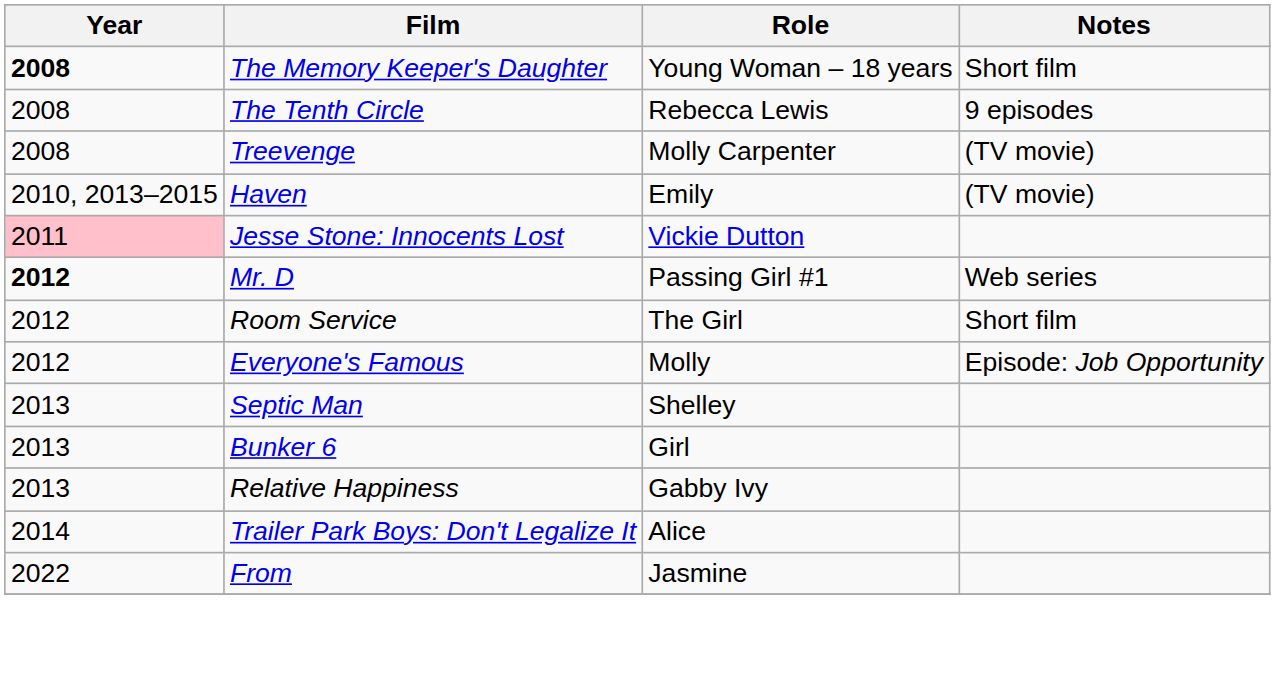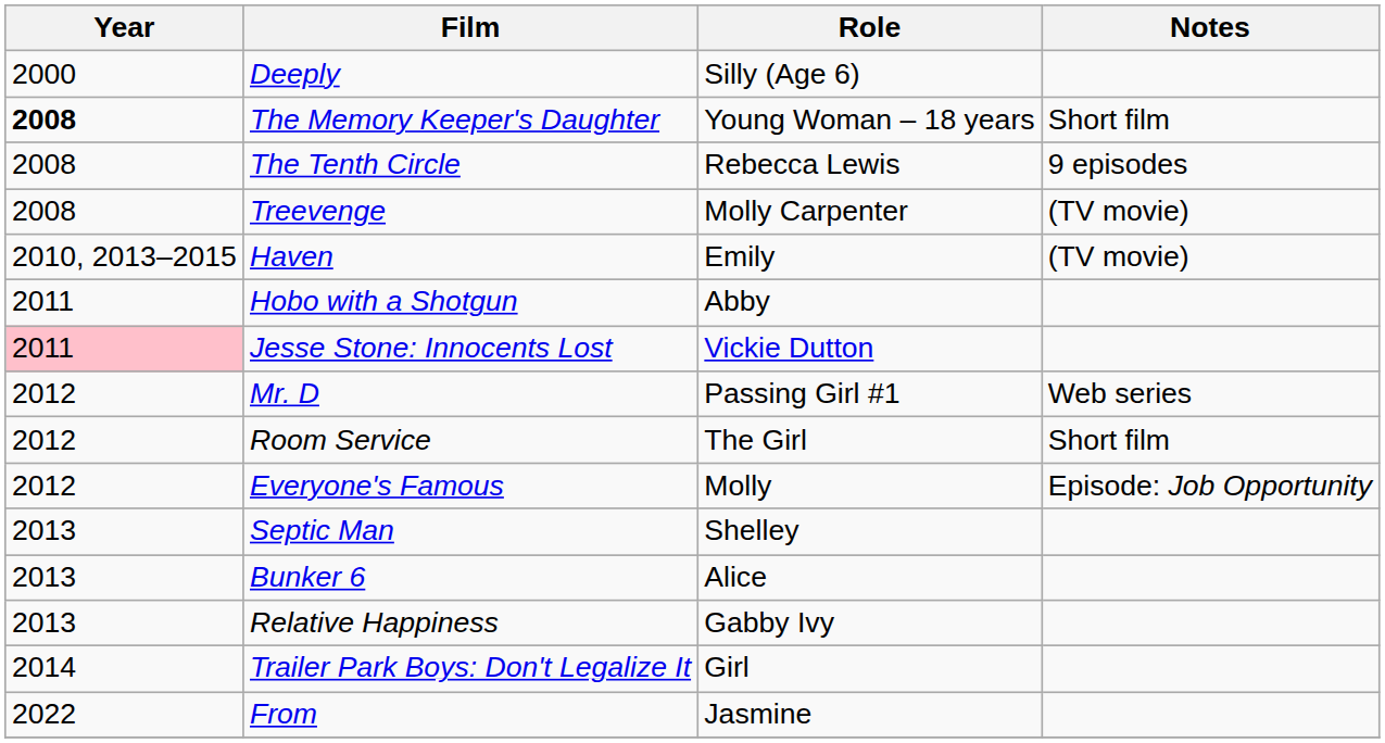 <table class="wikitable sortable">
 <tr>
 <th>Year</th>
 <th>Film</th>
 <th>Role</th>
 <th class="unsortable">Notes</th>
+</tr>
+<tr>
+<td>2000</td>
+<td><em><a href='#'>Deeply</a></em></td>
+<td>Silly (Age 6)</td>
+<td></td>
 </tr>
 <tr>
 <td><strong>2008</strong></td>
 <td data-sort-value="Memory Keeper's Daughter, The"><em><a href='#'>The Memory Keeper's Daughter</a></em></td>
 <td>Young Woman – 18 years</td>
 <td>Short film</td>
 </tr>
 <tr>
 <td>2008</td>
 <td data-sort-value="Tenth Circle, The"><em><a href='#'>The Tenth Circle</a></em></td>
 <td>Rebecca Lewis</td>
 <td>9 episodes</td>
 </tr>
 <tr>
 <td>2008</td>
 <td><em><a href='#'>Treevenge</a></em></td>
 <td>Molly Carpenter</td>
 <td>(TV movie)</td>
 </tr>
 <tr>
 <td>2010, 2013–2015</td>
 <td><em><a href='#'>Haven</a></em></td>
 <td>Emily</td>
 <td>(TV movie)</td>
 </tr>
 <tr>
+<td>2011</td>
+<td><em><a href='#'>Hobo with a Shotgun</a></em></td>
+<td>Abby</td>
+<td></td>
+</tr>
+<tr>
 <td style="background: pink;">2011</td>
 <td><em><a href='#'>Jesse Stone: Innocents Lost</a></em></td>
 <td><a href='#'>Vickie Dutton</a></td>
 <td></td>
 </tr>
 <tr>
-<td><strong>2012</strong></td>
+<td>2012</td>
 <td><em><a href='#'>Mr. D</a></em></td>
 <td>Passing Girl #1</td>
 <td>Web series</td>
 </tr>
 <tr>
 <td>2012</td>
 <td><em>Room Service</em></td>
 <td>The Girl</td>
 <td>Short film</td>
 </tr>
 <tr>
 <td>2012</td>
 <td><em><a href='#'>Everyone's Famous</a></em></td>
 <td>Molly</td>
 <td>Episode: <em>Job Opportunity</em></td>
 </tr>
 <tr>
 <td>2013</td>
 <td><em><a href='#'>Septic Man</a></em></td>
 <td>Shelley</td>
 <td></td>
 </tr>
 <tr>
 <td>2013</td>
 <td><em><a href='#'>Bunker 6</a></em></td>
-<td>Girl</td>
+<td>Alice</td>
 <td></td>
 </tr>
 <tr>
 <td>2013</td>
 <td><em>Relative Happiness</em></td>
 <td>Gabby Ivy</td>
 <td></td>
 </tr>
 <tr>
 <td>2014</td>
 <td><em><a href='#'>Trailer Park Boys: Don't Legalize It</a></em></td>
-<td>Alice</td>
+<td>Girl</td>
 <td></td>
 </tr>
 <tr>
 <td>2022</td>
 <td><em><a href='#'>From</a></em></td>
 <td>Jasmine</td>
 <td></td>
 </tr>
 <tr>
 </tr>
 </table>
